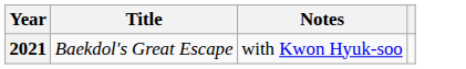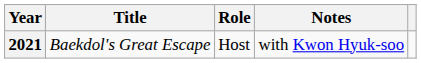 <table class="wikitable sortable plainrowheaders">
 <tr>
 <th scope="col">Year</th>
 <th scope="col">Title</th>
+<th scope="col">Role</th>
 <th scope="col">Notes</th>
 <th scope="col" class="unsortable"></th>
 </tr>
 <tr>
 <th scope="row">2021</th>
 <td><em>Baekdol's Great Escape</em></td>
+<td>Host</td>
 <td>with <a href='#'>Kwon Hyuk-soo</a></td>
 <td></td>
 </tr>
 </table>
